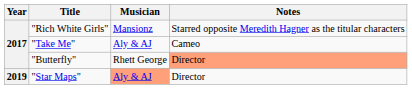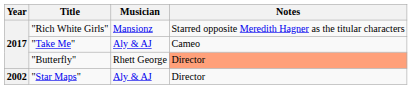 <table class="wikitable plainrowheaders">
 <tr>
 <th scope="col">Year</th>
 <th scope="col">Title</th>
 <th scope="col">Musician</th>
 <th scope="col">Notes</th>
 </tr>
 <tr>
 <th scope="row" rowspan="3">2017</th>
 <td>"Rich White Girls"</td>
 <td><a href='#'>Mansionz</a></td>
 <td>Starred opposite <a href='#'>Meredith Hagner</a> as the titular characters</td>
 </tr>
 <tr>
 <td>"<a href='#'>Take Me</a>"</td>
 <td><a href='#'>Aly & AJ</a></td>
 <td>Cameo</td>
 </tr>
 <tr>
 <td>"Butterfly"</td>
 <td>Rhett George</td>
 <td style="background: lightsalmon;">Director</td>
 </tr>
 <tr>
-<th scope="row">2019</th>
+<th scope="row">2002</th>
 <td>"<a href='#'>Star Maps</a>"</td>
-<td style="background: lightsalmon;"><a href='#'>Aly & AJ</a></td>
+<td><a href='#'>Aly & AJ</a></td>
 <td>Director</td>
 </tr>
 </table>
